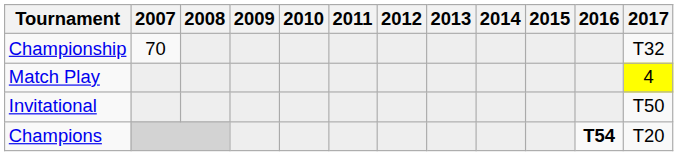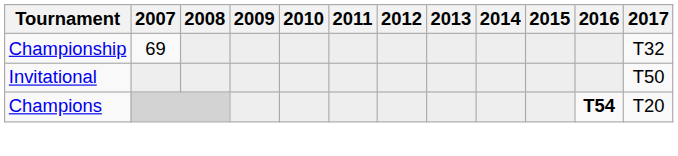 <table class="wikitable" style="text-align:center;">
 <tr>
 <th>Tournament</th>
 <th>2007</th>
 <th>2008</th>
 <th>2009</th>
 <th>2010</th>
 <th>2011</th>
 <th>2012</th>
 <th>2013</th>
 <th>2014</th>
 <th>2015</th>
 <th>2016</th>
 <th>2017</th>
 </tr>
 <tr>
 <td align="left"><a href='#'>Championship</a></td>
-<td>70</td>
+<td>69</td>
 <td style="background:#eeeeee;"></td>
 <td style="background:#eeeeee;"></td>
 <td style="background:#eeeeee;"></td>
 <td style="background:#eeeeee;"></td>
 <td style="background:#eeeeee;"></td>
 <td style="background:#eeeeee;"></td>
 <td style="background:#eeeeee;"></td>
 <td style="background:#eeeeee;"></td>
 <td style="background:#eeeeee;"></td>
 <td>T32</td>
-</tr>
-<tr>
-<td align="left"><a href='#'>Match Play</a></td>
-<td style="background:#eeeeee;"></td>
-<td style="background:#eeeeee;"></td>
-<td style="background:#eeeeee;"></td>
-<td style="background:#eeeeee;"></td>
-<td style="background:#eeeeee;"></td>
-<td style="background:#eeeeee;"></td>
-<td style="background:#eeeeee;"></td>
-<td style="background:#eeeeee;"></td>
-<td style="background:#eeeeee;"></td>
-<td style="background:#eeeeee;"></td>
-<td style="background:yellow;">4</td>
 </tr>
 <tr>
 <td align="left"><a href='#'>Invitational</a></td>
 <td style="background:#eeeeee;"></td>
 <td style="background:#eeeeee;"></td>
 <td style="background:#eeeeee;"></td>
 <td style="background:#eeeeee;"></td>
 <td style="background:#eeeeee;"></td>
 <td style="background:#eeeeee;"></td>
 <td style="background:#eeeeee;"></td>
 <td style="background:#eeeeee;"></td>
 <td style="background:#eeeeee;"></td>
 <td style="background:#eeeeee;"></td>
 <td>T50</td>
 </tr>
 <tr>
 <td align="left"><a href='#'>Champions</a></td>
 <td style="background:#D3D3D3;" colspan=2></td>
 <td style="background:#eeeeee;"></td>
 <td style="background:#eeeeee;"></td>
 <td style="background:#eeeeee;"></td>
 <td style="background:#eeeeee;"></td>
 <td style="background:#eeeeee;"></td>
 <td style="background:#eeeeee;"></td>
 <td style="background:#eeeeee;"></td>
 <td><strong>T54</strong></td>
 <td>T20</td>
 </tr>
 </table>
